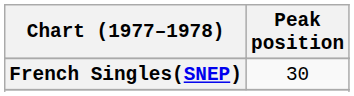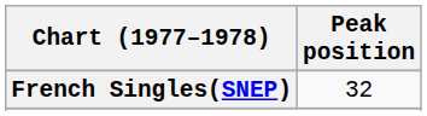 <table class="wikitable sortable plainrowheaders" style="text-align:center">
 <tr>
 <th>Chart (1977–1978)</th>
 <th>Peak<br>position</th>
 </tr>
 <tr>
 </tr>
 <tr>
 </tr>
 <tr>
 </tr>
 <tr>
 <th scope="row">French Singles(<a href='#'>SNEP</a>)</th>
-<td align="center">30</td>
+<td align="center">32</td>
 </tr>
 <tr>
 </tr>
 <tr>
 </tr>
 <tr>
 </tr>
 <tr>
 </tr>
 <tr>
 </tr>
 <tr>
 </tr>
 </table>
